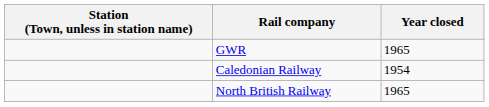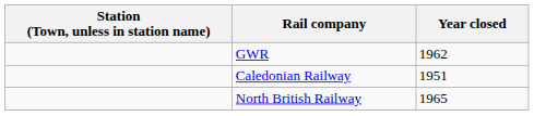 <table class="wikitable sortable">
 <tr>
 <th style="width:250px">Station<br>(Town, unless in station name)</th>
 <th style="width:200px">Rail company</th>
 <th style="width:120px">Year closed</th>
 </tr>
 <tr>
 <td></td>
 <td><a href='#'>GWR</a></td>
-<td>1965</td>
+<td>1962</td>
 </tr>
 <tr>
 <td></td>
 <td><a href='#'>Caledonian Railway</a></td>
-<td>1954</td>
+<td>1951</td>
 </tr>
 <tr>
 <td></td>
 <td><a href='#'>North British Railway</a></td>
 <td>1965</td>
 </tr>
 </table>
